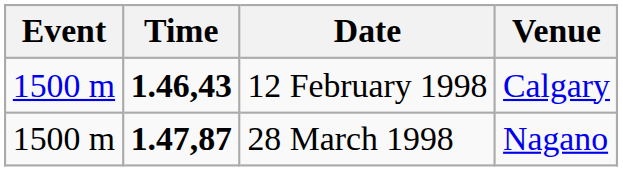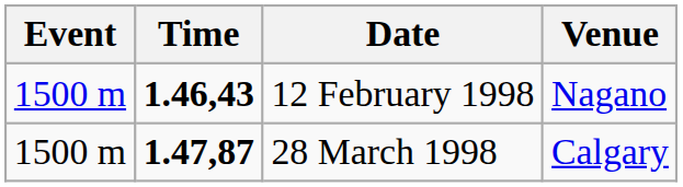 <table class='wikitable'>
 <tr>
 <th>Event</th>
 <th>Time</th>
 <th>Date</th>
 <th>Venue</th>
 </tr>
 <tr>
 <td><a href='#'>1500 m</a></td>
 <td><strong>1.46,43</strong></td>
 <td>12 February 1998</td>
-<td align=left> <a href='#'>Calgary</a></td>
+<td align=left> <a href='#'>Nagano</a></td>
 </tr>
 <tr>
 <td>1500 m</td>
 <td><strong>1.47,87</strong></td>
 <td>28 March 1998</td>
-<td align=left> <a href='#'>Nagano</a></td>
+<td align=left> <a href='#'>Calgary</a></td>
 </tr>
 </table>
